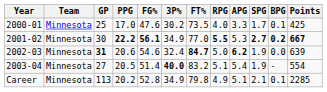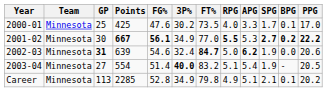 <table class="wikitable">
 <tr>
 <th>Year</th>
 <th>Team</th>
 <th>GP</th>
-<th>PPG</th>
+<th>Points</th>
 <th>FG%</th>
 <th>3P%</th>
 <th>FT%</th>
 <th>RPG</th>
 <th>APG</th>
 <th>SPG</th>
 <th>BPG</th>
-<th>Points</th>
+<th>PPG</th>
 </tr>
 <tr>
 <td>2000-01</td>
 <td><a href='#'>Minnesota</a></td>
 <td>25</td>
-<td>17.0</td>
+<td>425</td>
 <td>47.6</td>
 <td>30.2</td>
 <td>73.5</td>
 <td>4.0</td>
 <td>3.3</td>
 <td>1.7</td>
 <td>0.1</td>
-<td>425</td>
+<td>17.0</td>
 </tr>
 <tr>
 <td>2001-02</td>
 <td>Minnesota</td>
 <td>30</td>
-<td><strong>22.2</strong></td>
+<td><strong>667</strong></td>
 <td><strong>56.1</strong></td>
 <td>34.9</td>
 <td>77.0</td>
 <td><strong>5.5</strong></td>
 <td>5.3</td>
 <td><strong>2.7</strong></td>
 <td><strong>0.2</strong></td>
-<td><strong>667</strong></td>
+<td><strong>22.2</strong></td>
 </tr>
 <tr>
 <td>2002-03</td>
 <td>Minnesota</td>
 <td><strong>31</strong></td>
-<td>20.6</td>
+<td>639</td>
 <td>54.6</td>
 <td>32.4</td>
 <td><strong>84.7</strong></td>
 <td>5.0</td>
 <td><strong>6.2</strong></td>
 <td>1.9</td>
 <td>0.0</td>
-<td>639</td>
+<td>20.6</td>
 </tr>
 <tr>
 <td>2003-04</td>
 <td>Minnesota</td>
 <td>27</td>
-<td>20.5</td>
+<td>554</td>
 <td>51.4</td>
 <td><strong>40.0</strong></td>
 <td>83.2</td>
 <td>5.1</td>
 <td>5.4</td>
 <td>1.9</td>
 <td>-</td>
-<td>554</td>
+<td>20.5</td>
 </tr>
 <tr>
 <td>Career</td>
 <td>Minnesota</td>
 <td>113</td>
-<td>20.2</td>
+<td>2285</td>
 <td>52.8</td>
 <td>34.9</td>
 <td>79.8</td>
 <td>4.9</td>
 <td>5.1</td>
 <td>2.1</td>
 <td>0.1</td>
-<td>2285</td>
+<td>20.2</td>
 </tr>
 </table>
